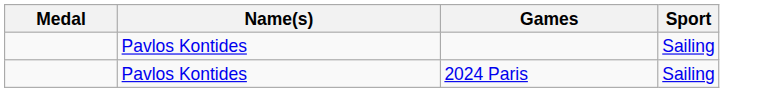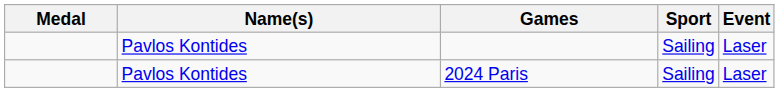 <table class="wikitable sortable" style="font-size: 95%;">
 <tr>
 <th style="width:6em">Medal</th>
 <th style="width:18em">Name(s)</th>
 <th style="width:12em">Games</th>
 <th>Sport</th>
+<th>Event</th>
 </tr>
 <tr>
 <td></td>
 <td><a href='#'>Pavlos Kontides</a></td>
 <td></td>
 <td> <a href='#'>Sailing</a></td>
+<td><a href='#'>Laser</a></td>
 </tr>
 <tr>
 <td></td>
 <td><a href='#'>Pavlos Kontides</a></td>
 <td><a href='#'>2024 Paris</a></td>
 <td> <a href='#'>Sailing</a></td>
+<td><a href='#'>Laser</a></td>
 </tr>
 </table>
